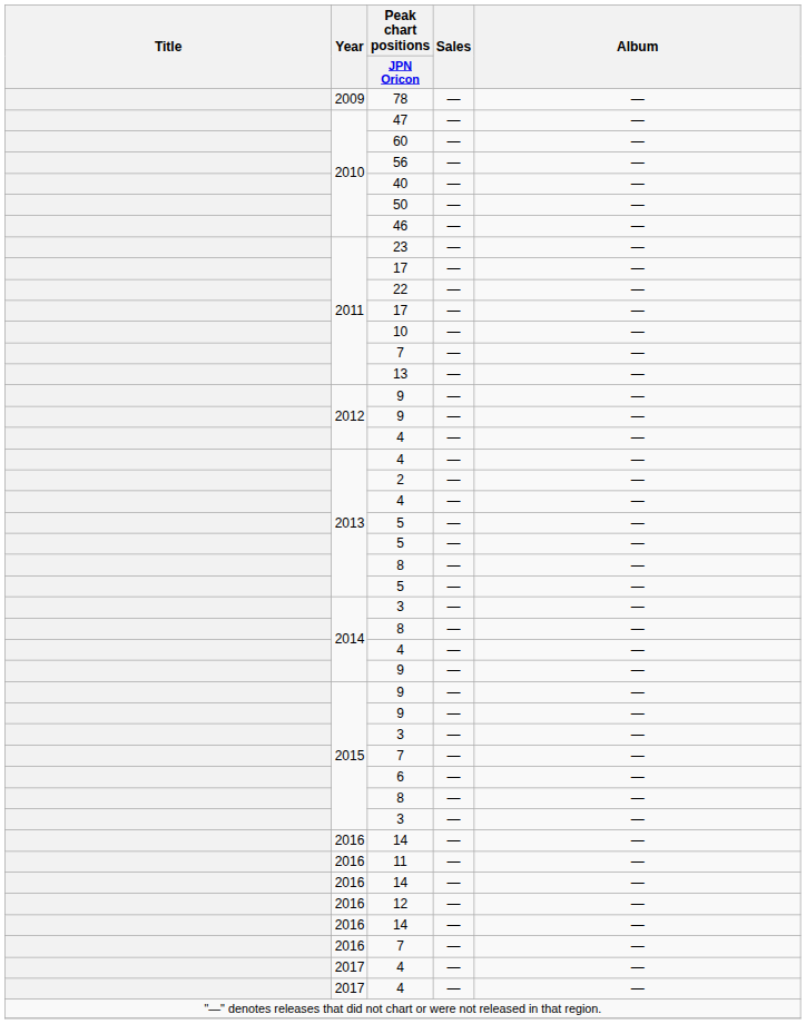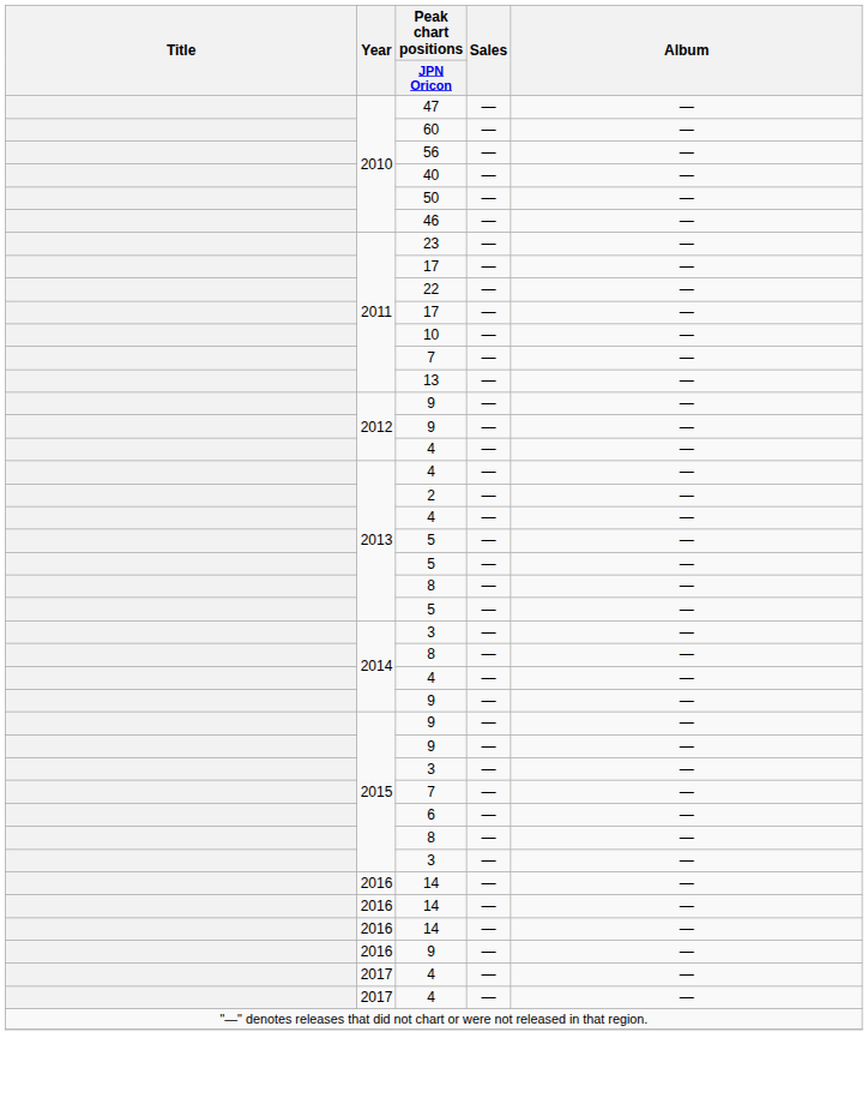 <table class="wikitable plainrowheaders" style="text-align:center;">
 <tr>
 <th scope="col" rowspan="2" style="width:24em;">Title</th>
 <th scope="col" rowspan="2">Year</th>
 <th scope="col" colspan="1">Peak chart positions</th>
 <th scope="col" rowspan="2">Sales</th>
 <th scope="col" rowspan="2" style="width:24em;">Album</th>
 </tr>
 <tr>
 <th scope="col" style="width:3em;font-size:90%;"><a href='#'>JPN<br>Oricon</a></th>
-</tr>
-<tr>
-<th scope="row"><br></th>
-<td>2009</td>
-<td>78</td>
-<td>—</td>
-<td>—</td>
 </tr>
 <tr>
 <th scope="row"><br></th>
 <td rowspan="6">2010</td>
 <td>47</td>
 <td>—</td>
 <td>—</td>
 </tr>
 <tr>
 <th scope="row"><br></th>
 <td>60</td>
 <td>—</td>
 <td>—</td>
 </tr>
 <tr>
 <th scope="row"><br></th>
 <td>56</td>
 <td>—</td>
 <td>—</td>
 </tr>
 <tr>
 <th scope="row"><br></th>
 <td>40</td>
 <td>—</td>
 <td>—</td>
 </tr>
 <tr>
 <th scope="row"><br></th>
 <td>50</td>
 <td>—</td>
 <td>—</td>
 </tr>
 <tr>
 <th scope="row"><br></th>
 <td>46</td>
 <td>—</td>
 <td>—</td>
 </tr>
 <tr>
 <th scope="row"><br></th>
 <td rowspan="7">2011</td>
 <td>23</td>
 <td>—</td>
 <td>—</td>
 </tr>
 <tr>
 <th scope="row"><br></th>
 <td>17</td>
 <td>—</td>
 <td>—</td>
 </tr>
 <tr>
 <th scope="row"><br></th>
 <td>22</td>
 <td>—</td>
 <td>—</td>
 </tr>
 <tr>
 <th scope="row"><br></th>
 <td>17</td>
 <td>—</td>
 <td>—</td>
 </tr>
 <tr>
 <th scope="row"><br></th>
 <td>10</td>
 <td>—</td>
 <td>—</td>
 </tr>
 <tr>
 <th scope="row"><br></th>
 <td>7</td>
 <td>—</td>
 <td>—</td>
 </tr>
 <tr>
 <th scope="row"><br></th>
 <td>13</td>
 <td>—</td>
 <td>—</td>
 </tr>
 <tr>
 <th scope="row"><br></th>
 <td rowspan="3">2012</td>
 <td>9</td>
 <td>—</td>
 <td>—</td>
 </tr>
 <tr>
 <th scope="row"><br></th>
 <td>9</td>
 <td>—</td>
 <td>—</td>
 </tr>
 <tr>
 <th scope="row"><br></th>
 <td>4</td>
 <td>—</td>
 <td>—</td>
 </tr>
 <tr>
 <th scope="row"><br></th>
 <td rowspan="7">2013</td>
 <td>4</td>
 <td>—</td>
 <td>—</td>
 </tr>
 <tr>
 <th scope="row"><br></th>
 <td>2</td>
 <td>—</td>
 <td>—</td>
 </tr>
 <tr>
 <th scope="row"><br></th>
 <td>4</td>
 <td>—</td>
 <td>—</td>
 </tr>
 <tr>
 <th scope="row"><br></th>
 <td>5</td>
 <td>—</td>
 <td>—</td>
 </tr>
 <tr>
 <th scope="row"><br></th>
 <td>5</td>
 <td>—</td>
 <td>—</td>
 </tr>
 <tr>
 <th scope="row"><br></th>
 <td>8</td>
 <td>—</td>
 <td>—</td>
 </tr>
 <tr>
 <th scope="row"><br></th>
 <td>5</td>
 <td>—</td>
 <td>—</td>
 </tr>
 <tr>
 <th scope="row"><br></th>
 <td rowspan="4">2014</td>
 <td>3</td>
 <td>—</td>
 <td>—</td>
 </tr>
 <tr>
 <th scope="row"><br></th>
 <td>8</td>
 <td>—</td>
 <td>—</td>
 </tr>
 <tr>
 <th scope="row"><br></th>
 <td>4</td>
 <td>—</td>
 <td>—</td>
 </tr>
 <tr>
 <th scope="row"><br></th>
 <td>9</td>
 <td>—</td>
 <td>—</td>
 </tr>
 <tr>
 <th scope="row"><br></th>
 <td rowspan="7">2015</td>
 <td>9</td>
 <td>—</td>
 <td>—</td>
 </tr>
 <tr>
 <th scope="row"><br></th>
 <td>9</td>
 <td>—</td>
 <td>—</td>
 </tr>
 <tr>
 <th scope="row"><br></th>
 <td>3</td>
 <td>—</td>
 <td>—</td>
 </tr>
 <tr>
 <th scope="row"><br></th>
 <td>7</td>
 <td>—</td>
 <td>—</td>
 </tr>
 <tr>
 <th scope="row"><br></th>
 <td>6</td>
 <td>—</td>
 <td>—</td>
 </tr>
 <tr>
 <th scope="row"><br></th>
 <td>8</td>
 <td>—</td>
 <td>—</td>
 </tr>
 <tr>
 <th scope="row"><br></th>
 <td>3</td>
 <td>—</td>
 <td>—</td>
 </tr>
 <tr>
 <th scope="row"><br></th>
 <td>2016</td>
 <td>14</td>
 <td>—</td>
 <td>—</td>
 </tr>
 <tr>
 <th scope="row"><br></th>
 <td>2016</td>
-<td>11</td>
+<td>14</td>
 <td>—</td>
 <td>—</td>
 </tr>
 <tr>
 <th scope="row"><br></th>
 <td>2016</td>
 <td>14</td>
 <td>—</td>
 <td>—</td>
 </tr>
 <tr>
 <th scope="row"><br></th>
 <td>2016</td>
-<td>12</td>
-<td>—</td>
-<td>—</td>
-</tr>
-<tr>
-<th scope="row"><br></th>
-<td>2016</td>
-<td>14</td>
-<td>—</td>
-<td>—</td>
-</tr>
-<tr>
-<th scope="row"><br></th>
-<td>2016</td>
-<td>7</td>
+<td>9</td>
 <td>—</td>
 <td>—</td>
 </tr>
 <tr>
 <th scope="row"><br></th>
 <td>2017</td>
 <td>4</td>
 <td>—</td>
 <td>—</td>
 </tr>
 <tr>
 <th scope="row"><br></th>
 <td>2017</td>
 <td>4</td>
 <td>—</td>
 <td>—</td>
 </tr>
 <tr>
 <td colspan="5" style="font-size:90%;">"—" denotes releases that did not chart or were not released in that region.</td>
 </tr>
 <tr>
 </tr>
 </table>
